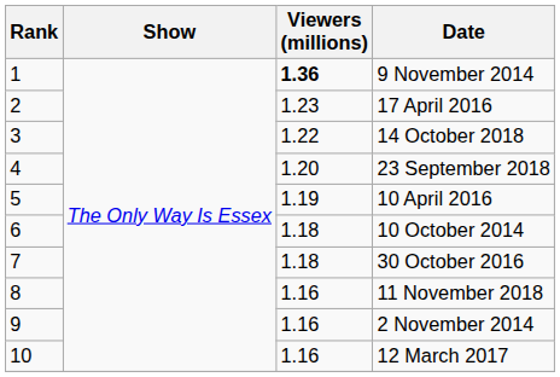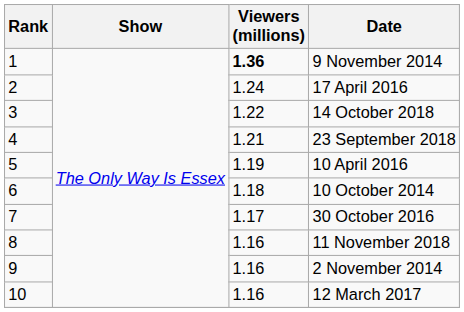 <table class="wikitable">
 <tr>
 <th>Rank</th>
 <th>Show</th>
 <th>Viewers<br>(millions)</th>
 <th>Date</th>
 </tr>
 <tr>
 <td>1</td>
 <td rowspan="10"><em><a href='#'>The Only Way Is Essex</a></em></td>
 <td><strong>1.36</strong></td>
 <td>9 November 2014</td>
 </tr>
 <tr>
 <td>2</td>
-<td>1.23</td>
+<td>1.24</td>
 <td>17 April 2016</td>
 </tr>
 <tr>
 <td>3</td>
 <td>1.22</td>
 <td>14 October 2018</td>
 </tr>
 <tr>
 <td>4</td>
-<td>1.20</td>
+<td>1.21</td>
 <td>23 September 2018</td>
 </tr>
 <tr>
 <td>5</td>
 <td>1.19</td>
 <td>10 April 2016</td>
 </tr>
 <tr>
 <td>6</td>
 <td>1.18</td>
 <td>10 October 2014</td>
 </tr>
 <tr>
 <td>7</td>
-<td>1.18</td>
+<td>1.17</td>
 <td>30 October 2016</td>
 </tr>
 <tr>
 <td>8</td>
 <td>1.16</td>
 <td>11 November 2018</td>
 </tr>
 <tr>
 <td>9</td>
 <td>1.16</td>
 <td>2 November 2014</td>
 </tr>
 <tr>
 <td>10</td>
 <td>1.16</td>
 <td>12 March 2017</td>
 </tr>
 <tr>
 </tr>
 </table>
